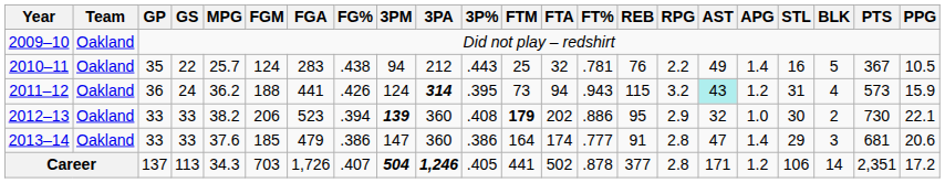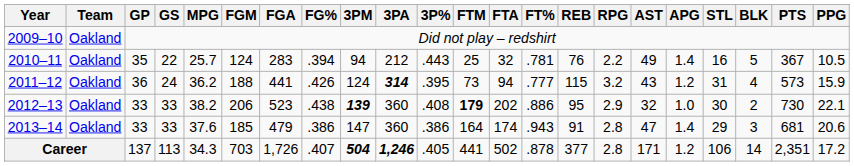 <table class="wikitable" style="text-align:center">
 <tr>
 <th>Year</th>
 <th>Team</th>
 <th>GP</th>
 <th>GS</th>
 <th>MPG</th>
 <th>FGM</th>
 <th>FGA</th>
 <th>FG%</th>
 <th>3PM</th>
 <th>3PA</th>
 <th>3P%</th>
 <th>FTM</th>
 <th>FTA</th>
 <th>FT%</th>
 <th>REB</th>
 <th>RPG</th>
 <th>AST</th>
 <th>APG</th>
 <th>STL</th>
 <th>BLK</th>
 <th>PTS</th>
 <th>PPG</th>
 </tr>
 <tr>
 <td><a href='#'>2009–10</a></td>
 <td><a href='#'>Oakland</a></td>
 <td colspan=20><em>Did not play – redshirt</em></td>
 </tr>
 <tr>
 <td><a href='#'>2010–11</a></td>
 <td><a href='#'>Oakland</a></td>
 <td>35</td>
 <td>22</td>
 <td>25.7</td>
 <td>124</td>
 <td>283</td>
-<td>.438</td>
+<td>.394</td>
 <td>94</td>
 <td>212</td>
 <td>.443</td>
 <td>25</td>
 <td>32</td>
 <td>.781</td>
 <td>76</td>
 <td>2.2</td>
 <td>49</td>
 <td>1.4</td>
 <td>16</td>
 <td>5</td>
 <td>367</td>
 <td>10.5</td>
 </tr>
 <tr>
 <td><a href='#'>2011–12</a></td>
 <td><a href='#'>Oakland</a></td>
 <td>36</td>
 <td>24</td>
 <td>36.2</td>
 <td>188</td>
 <td>441</td>
 <td>.426</td>
 <td>124</td>
 <td><strong><em>314</em></strong></td>
 <td>.395</td>
 <td>73</td>
 <td>94</td>
-<td>.943</td>
+<td>.777</td>
 <td>115</td>
 <td>3.2</td>
-<td style="background: paleturquoise;">43</td>
+<td>43</td>
 <td>1.2</td>
 <td>31</td>
 <td>4</td>
 <td>573</td>
 <td>15.9</td>
 </tr>
 <tr>
 <td><a href='#'>2012–13</a></td>
 <td><a href='#'>Oakland</a></td>
 <td>33</td>
 <td>33</td>
 <td>38.2</td>
 <td>206</td>
 <td>523</td>
-<td>.394</td>
+<td>.438</td>
 <td><strong><em>139</em></strong></td>
 <td>360</td>
 <td>.408</td>
 <td><strong>179</strong></td>
 <td>202</td>
 <td>.886</td>
 <td>95</td>
 <td>2.9</td>
 <td>32</td>
 <td>1.0</td>
 <td>30</td>
 <td>2</td>
 <td>730</td>
 <td>22.1</td>
 </tr>
 <tr>
 <td><a href='#'>2013–14</a></td>
 <td><a href='#'>Oakland</a></td>
 <td>33</td>
 <td>33</td>
 <td>37.6</td>
 <td>185</td>
 <td>479</td>
 <td>.386</td>
 <td>147</td>
 <td>360</td>
 <td>.386</td>
 <td>164</td>
 <td>174</td>
-<td>.777</td>
+<td>.943</td>
 <td>91</td>
 <td>2.8</td>
 <td>47</td>
 <td>1.4</td>
 <td>29</td>
 <td>3</td>
 <td>681</td>
 <td>20.6</td>
 </tr>
 <tr>
 <th colspan=2>Career</th>
 <td>137</td>
 <td>113</td>
 <td>34.3</td>
 <td>703</td>
 <td>1,726</td>
 <td>.407</td>
 <td><strong><em>504</em></strong></td>
 <td><strong><em>1,246</em></strong></td>
 <td>.405</td>
 <td>441</td>
 <td>502</td>
 <td>.878</td>
 <td>377</td>
 <td>2.8</td>
 <td>171</td>
 <td>1.2</td>
 <td>106</td>
 <td>14</td>
 <td>2,351</td>
 <td>17.2</td>
 </tr>
 </table>
